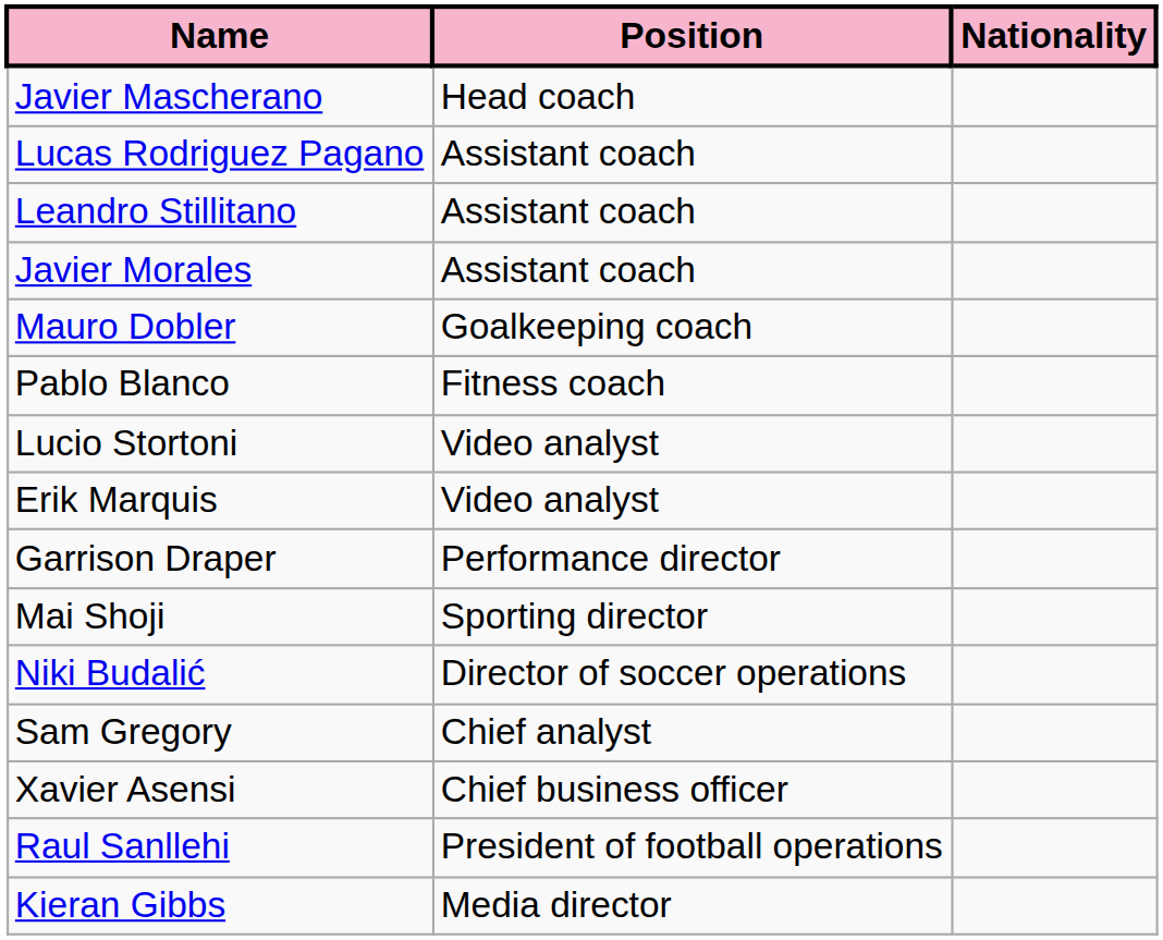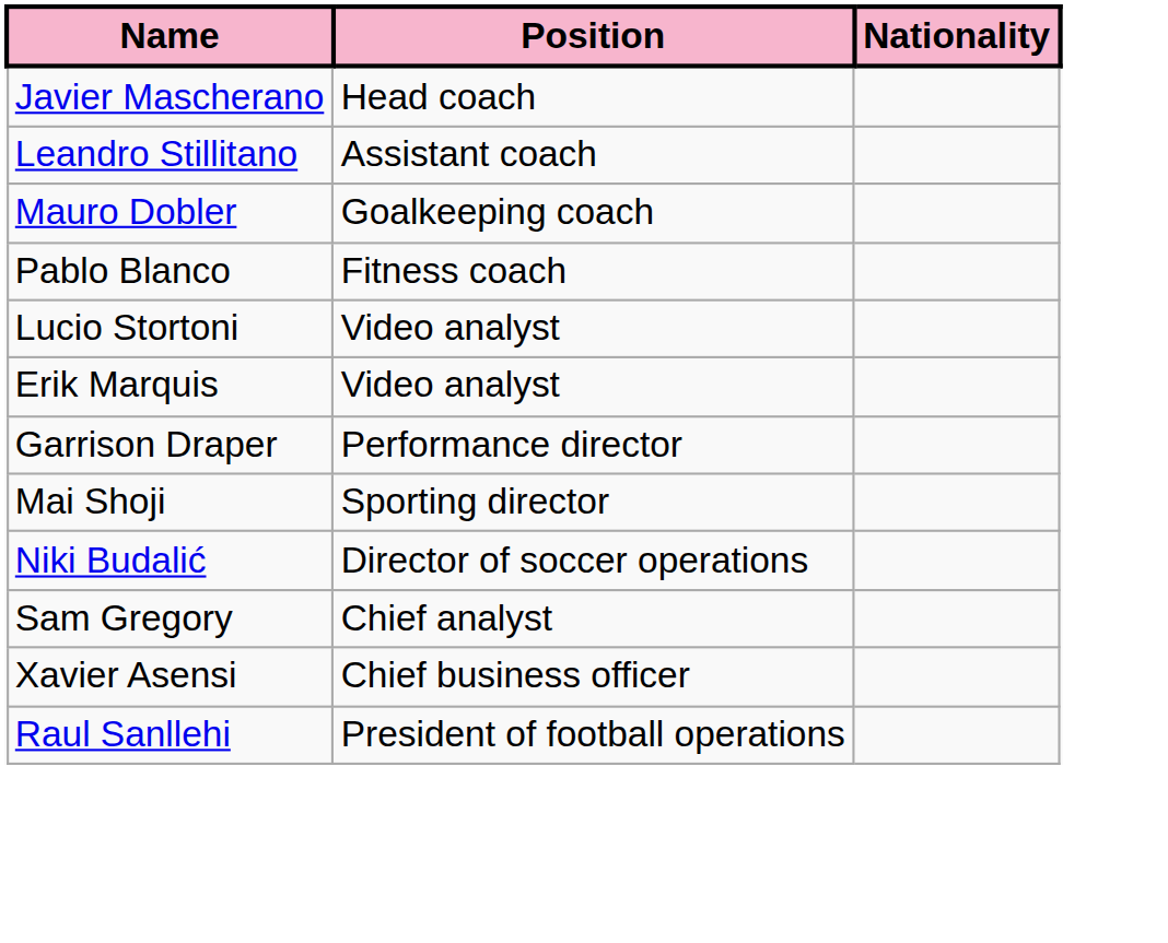 <table class="wikitable sortable">
 <tr>
 <th style="background:#F7B5CD;color:#000000;border:2px solid #000000" scope="col">Name</th>
 <th style="background:#F7B5CD;color:#000000;border:2px solid #000000" scope="col">Position</th>
 <th style="background:#F7B5CD;color:#000000;border:2px solid #000000" scope="col">Nationality</th>
 </tr>
 <tr>
 <td><a href='#'>Javier Mascherano</a></td>
 <td>Head coach</td>
 <td><br></td>
 </tr>
 <tr>
-<td><a href='#'>Lucas Rodriguez Pagano</a></td>
-<td>Assistant coach</td>
-<td></td>
-</tr>
-<tr>
 <td><a href='#'>Leandro Stillitano</a></td>
-<td>Assistant coach</td>
-<td></td>
-</tr>
-<tr>
-<td><a href='#'>Javier Morales</a></td>
 <td>Assistant coach</td>
 <td></td>
 </tr>
 <tr>
 <td><a href='#'>Mauro Dobler</a></td>
 <td>Goalkeeping coach</td>
 <td></td>
 </tr>
 <tr>
 <td>Pablo Blanco</td>
 <td>Fitness coach</td>
 <td></td>
 </tr>
 <tr>
 <td>Lucio Stortoni</td>
 <td>Video analyst</td>
 <td></td>
 </tr>
 <tr>
 <td>Erik Marquis</td>
 <td>Video analyst</td>
 <td></td>
 </tr>
 <tr>
 <td>Garrison Draper</td>
 <td>Performance director</td>
 <td></td>
 </tr>
 <tr>
 <td>Mai Shoji</td>
 <td>Sporting director</td>
 <td></td>
 </tr>
 <tr>
 <td><a href='#'>Niki Budalić</a></td>
 <td>Director of soccer operations</td>
 <td></td>
 </tr>
 <tr>
 <td>Sam Gregory</td>
 <td>Chief analyst</td>
 <td></td>
 </tr>
 <tr>
 <td>Xavier Asensi</td>
 <td>Chief business officer</td>
 <td></td>
 </tr>
 <tr>
 <td><a href='#'>Raul Sanllehi</a></td>
 <td>President of football operations</td>
 <td></td>
 </tr>
-<tr>
-<td><a href='#'>Kieran Gibbs</a></td>
-<td>Media director</td>
-<td></td>
-</tr>
 </table>
